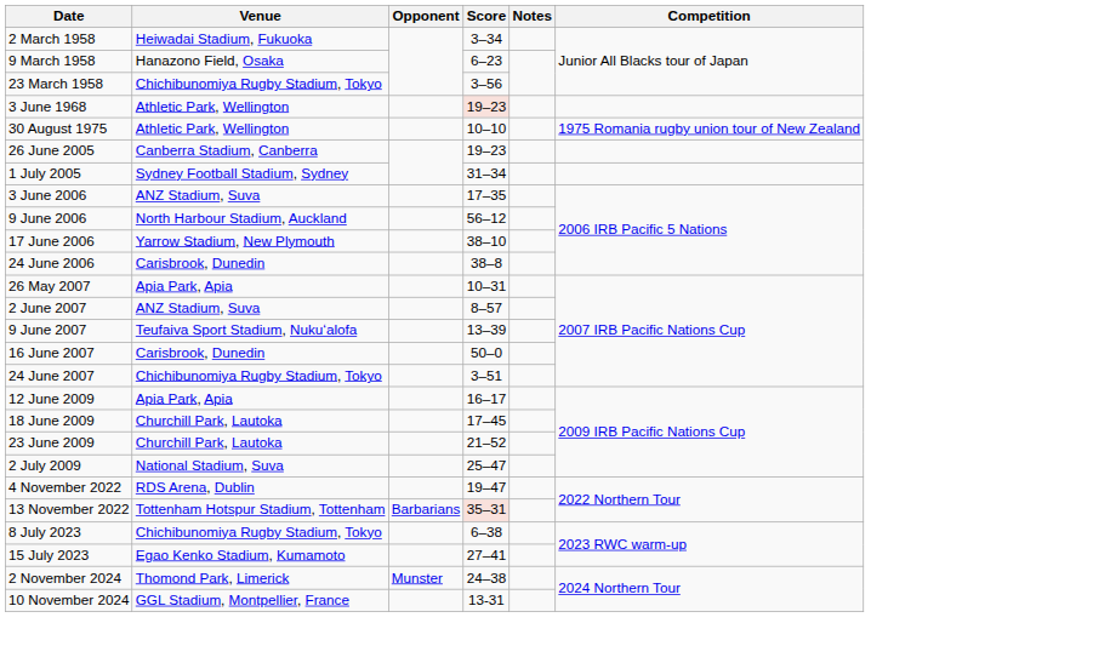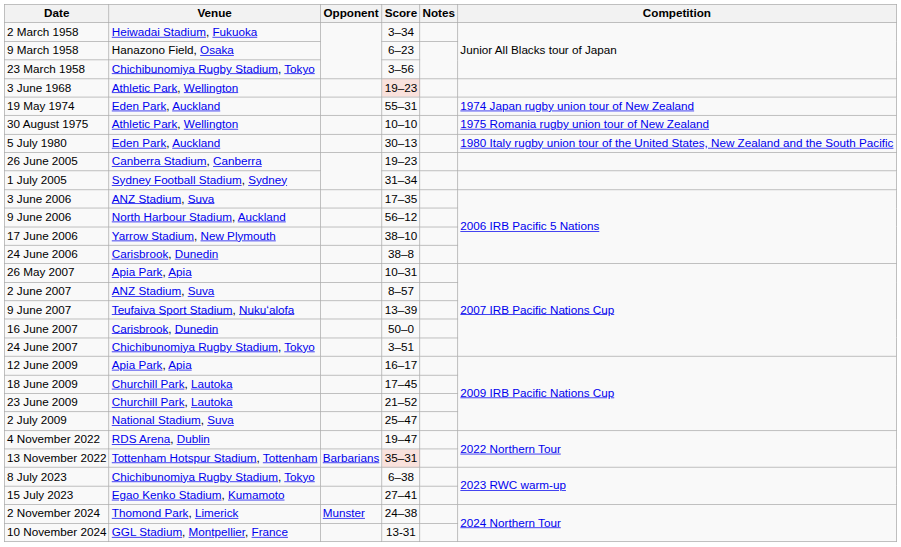 <table class="wikitable">
 <tr>
 <th>Date</th>
 <th>Venue</th>
 <th>Opponent</th>
 <th>Score</th>
 <th>Notes</th>
 <th>Competition</th>
 </tr>
 <tr>
 <td>2 March 1958</td>
 <td><a href='#'>Heiwadai Stadium</a>, <a href='#'>Fukuoka</a></td>
 <td rowspan=3></td>
 <td align=center>3–34</td>
 <td></td>
 <td rowspan=3>Junior All Blacks tour of Japan</td>
 </tr>
 <tr>
 <td>9 March 1958</td>
 <td>Hanazono Field, <a href='#'>Osaka</a></td>
 <td align="center">6–23</td>
 </tr>
 <tr>
 <td>23 March 1958</td>
 <td><a href='#'>Chichibunomiya Rugby Stadium</a>, <a href='#'>Tokyo</a></td>
 <td align="center">3–56</td>
 </tr>
 <tr>
 <td>3 June 1968</td>
 <td><a href='#'>Athletic Park</a>, <a href='#'>Wellington</a></td>
 <td></td>
 <td align="center" bgcolor="#F9E1DC">19–23</td>
 <td></td>
 <td></td>
 </tr>
 <tr>
+<td>19 May 1974</td>
+<td><a href='#'>Eden Park</a>, <a href='#'>Auckland</a></td>
+<td></td>
+<td align="center">55–31</td>
+<td></td>
+<td><a href='#'>1974 Japan rugby union tour of New Zealand</a></td>
+</tr>
+<tr>
 <td>30 August 1975</td>
 <td><a href='#'>Athletic Park</a>, <a href='#'>Wellington</a></td>
 <td></td>
 <td align="center">10–10</td>
 <td></td>
 <td><a href='#'>1975 Romania rugby union tour of New Zealand</a></td>
+</tr>
+<tr>
+<td>5 July 1980</td>
+<td><a href='#'>Eden Park</a>, <a href='#'>Auckland</a></td>
+<td></td>
+<td align="center">30–13</td>
+<td></td>
+<td><a href='#'>1980 Italy rugby union tour of the United States, New Zealand and the South Pacific</a></td>
 </tr>
 <tr>
 <td>26 June 2005</td>
 <td><a href='#'>Canberra Stadium</a>, <a href='#'>Canberra</a></td>
 <td rowspan=2></td>
 <td align="center">19–23</td>
 <td></td>
 <td></td>
 </tr>
 <tr>
 <td>1 July 2005</td>
 <td><a href='#'>Sydney Football Stadium</a>, <a href='#'>Sydney</a></td>
 <td align="center">31–34</td>
 <td></td>
 <td></td>
 </tr>
 <tr>
 <td>3 June 2006</td>
 <td><a href='#'>ANZ Stadium</a>, <a href='#'>Suva</a></td>
 <td></td>
 <td align="center">17–35</td>
 <td></td>
 <td rowspan=4><a href='#'>2006 IRB Pacific 5 Nations</a></td>
 </tr>
 <tr>
 <td>9 June 2006</td>
 <td><a href='#'>North Harbour Stadium</a>, <a href='#'>Auckland</a></td>
 <td></td>
 <td align="center">56–12</td>
 <td></td>
 </tr>
 <tr>
 <td>17 June 2006</td>
 <td><a href='#'>Yarrow Stadium</a>, <a href='#'>New Plymouth</a></td>
 <td></td>
 <td align="center">38–10</td>
 <td></td>
 </tr>
 <tr>
 <td>24 June 2006</td>
 <td><a href='#'>Carisbrook</a>, <a href='#'>Dunedin</a></td>
 <td></td>
 <td align="center">38–8</td>
 <td></td>
 </tr>
 <tr>
 <td>26 May 2007</td>
 <td><a href='#'>Apia Park</a>, <a href='#'>Apia</a></td>
 <td></td>
 <td align="center">10–31</td>
 <td></td>
 <td rowspan=5><a href='#'>2007 IRB Pacific Nations Cup</a></td>
 </tr>
 <tr>
 <td>2 June 2007</td>
 <td><a href='#'>ANZ Stadium</a>, <a href='#'>Suva</a></td>
 <td></td>
 <td align="center">8–57</td>
 <td></td>
 </tr>
 <tr>
 <td>9 June 2007</td>
 <td><a href='#'>Teufaiva Sport Stadium</a>, <a href='#'>Nukuʻalofa</a></td>
 <td></td>
 <td align="center">13–39</td>
 <td></td>
 </tr>
 <tr>
 <td>16 June 2007</td>
 <td><a href='#'>Carisbrook</a>, <a href='#'>Dunedin</a></td>
 <td></td>
 <td align="center">50–0</td>
 <td></td>
 </tr>
 <tr>
 <td>24 June 2007</td>
 <td><a href='#'>Chichibunomiya Rugby Stadium</a>, <a href='#'>Tokyo</a></td>
 <td></td>
 <td align="center">3–51</td>
 <td></td>
 </tr>
 <tr>
 <td>12 June 2009</td>
 <td><a href='#'>Apia Park</a>, <a href='#'>Apia</a></td>
 <td></td>
 <td align="center">16–17</td>
 <td></td>
 <td rowspan=4><a href='#'>2009 IRB Pacific Nations Cup</a></td>
 </tr>
 <tr>
 <td>18 June 2009</td>
 <td><a href='#'>Churchill Park</a>, <a href='#'>Lautoka</a></td>
 <td></td>
 <td align="center">17–45</td>
 <td></td>
 </tr>
 <tr>
 <td>23 June 2009</td>
 <td><a href='#'>Churchill Park</a>, <a href='#'>Lautoka</a></td>
 <td></td>
 <td align="center">21–52</td>
 <td></td>
 </tr>
 <tr>
 <td>2 July 2009</td>
 <td><a href='#'>National Stadium</a>, <a href='#'>Suva</a></td>
 <td></td>
 <td align="center">25–47</td>
 <td></td>
 </tr>
 <tr>
 <td>4 November 2022</td>
 <td><a href='#'>RDS Arena</a>, <a href='#'>Dublin</a></td>
 <td></td>
 <td align="center">19–47</td>
 <td></td>
 <td rowspan=2><a href='#'>2022 Northern Tour</a></td>
 </tr>
 <tr>
 <td>13 November 2022</td>
 <td><a href='#'>Tottenham Hotspur Stadium</a>, <a href='#'>Tottenham</a></td>
 <td><a href='#'>Barbarians</a></td>
 <td align="center" bgcolor="#F9E1DC">35–31</td>
 <td></td>
 </tr>
 <tr>
 <td>8 July 2023</td>
 <td><a href='#'>Chichibunomiya Rugby Stadium</a>, <a href='#'>Tokyo</a></td>
 <td></td>
 <td align="center">6–38</td>
 <td></td>
 <td rowspan=2><a href='#'>2023 RWC warm-up</a></td>
 </tr>
 <tr>
 <td>15 July 2023</td>
 <td><a href='#'>Egao Kenko Stadium</a>, <a href='#'>Kumamoto</a></td>
 <td></td>
 <td align="center">27–41</td>
 <td></td>
 </tr>
 <tr>
 <td>2 November 2024</td>
 <td><a href='#'>Thomond Park</a>, <a href='#'>Limerick</a></td>
 <td> <a href='#'>Munster</a></td>
 <td align="center">24–38</td>
 <td></td>
 <td rowspan=2><a href='#'>2024 Northern Tour</a></td>
 </tr>
 <tr>
 <td>10 November 2024</td>
 <td><a href='#'>GGL Stadium</a>, <a href='#'>Montpellier</a>, <a href='#'>France</a></td>
 <td></td>
 <td align="center">13-31</td>
 <td></td>
 </tr>
 </table>
